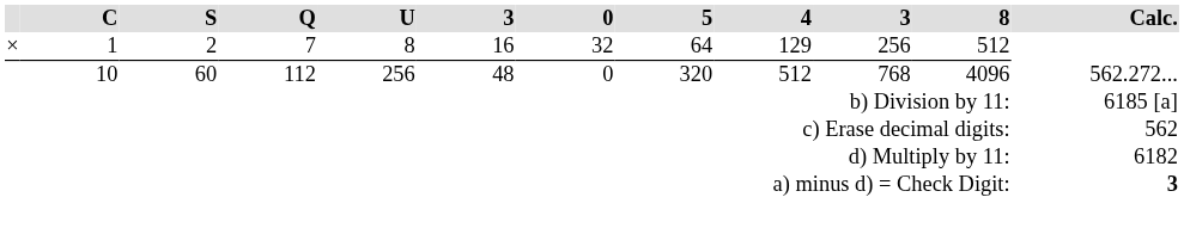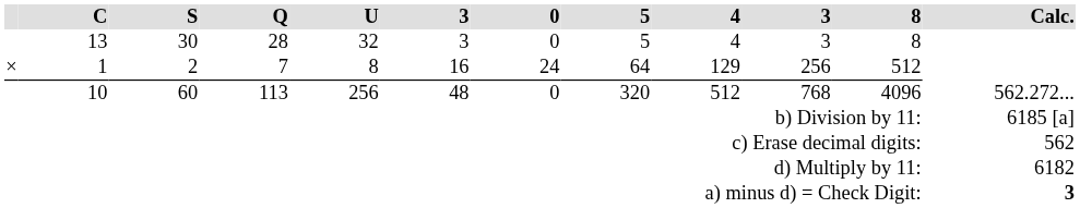 <table cellspacing=0>
 <tr bgcolor="#dfdfdf">
 <th></th>
 <th width="70" style="text-align:right">C</th>
 <th width="70" style="text-align:right">S</th>
 <th width="70" style="text-align:right">Q</th>
 <th width="70" style="text-align:right">U</th>
 <th width="70" style="text-align:right">3</th>
 <th width="70" style="text-align:right">0</th>
 <th width="70" style="text-align:right">5</th>
 <th width="70" style="text-align:right">4</th>
 <th width="70" style="text-align:right">3</th>
 <th width="70" style="text-align:right">8</th>
 <th width="120" style="text-align:right">Calc.</th>
 </tr>
 <tr ---->
+<td></td>
+<td style="text-align:right">13</td>
+<td style="text-align:right">30</td>
+<td style="text-align:right">28</td>
+<td style="text-align:right">32</td>
+<td style="text-align:right">3</td>
+<td style="text-align:right">0</td>
+<td style="text-align:right">5</td>
+<td style="text-align:right">4</td>
+<td style="text-align:right">3</td>
+<td style="text-align:right">8</td>
+<td></td>
+</tr>
+<tr ---->
 <td style="border-bottom: 1px solid black;text-align:right">×</td>
 <td style="border-bottom: 1px solid black;text-align:right">1</td>
 <td style="border-bottom: 1px solid black;text-align:right">2</td>
 <td style="border-bottom: 1px solid black;text-align:right">7</td>
 <td style="border-bottom: 1px solid black;text-align:right">8</td>
 <td style="border-bottom: 1px solid black;text-align:right">16</td>
-<td style="border-bottom: 1px solid black;text-align:right">32</td>
+<td style="border-bottom: 1px solid black;text-align:right">24</td>
 <td style="border-bottom: 1px solid black;text-align:right">64</td>
 <td style="border-bottom: 1px solid black;text-align:right">129</td>
 <td style="border-bottom: 1px solid black;text-align:right">256</td>
 <td style="border-bottom: 1px solid black;text-align:right">512</td>
 <td></td>
 </tr>
 <tr ---->
 <td></td>
 <td style="text-align:right">10</td>
 <td style="text-align:right">60</td>
-<td style="text-align:right">112</td>
+<td style="text-align:right">113</td>
 <td style="text-align:right">256</td>
 <td style="text-align:right">48</td>
 <td style="text-align:right">0</td>
 <td style="text-align:right">320</td>
 <td style="text-align:right">512</td>
 <td style="text-align:right">768</td>
 <td style="text-align:right">4096</td>
 <td style="text-align:right">562.272...</td>
 </tr>
 <tr ---->
 <td colspan="11" align=Right>b) Division by 11:</td>
 <td style="text-align:right">6185 [a]</td>
 </tr>
 <tr ---->
 <td colspan="11" align=Right>c) Erase decimal digits:</td>
 <td style="text-align:right">562</td>
 </tr>
 <tr ---->
 <td colspan="11" align=Right>d) Multiply by 11:</td>
 <td style="text-align:right">6182</td>
 </tr>
 <tr ---->
 <td colspan="11" align=Right>a) minus d) = Check Digit:</td>
 <td style="text-align:right"><strong>3</strong></td>
 </tr>
 </table>
